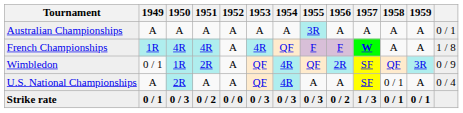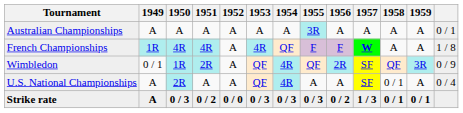 <table class=wikitable style=text-align:center>
 <tr>
 <th>Tournament</th>
 <th>1949</th>
 <th>1950</th>
 <th>1951</th>
 <th>1952</th>
 <th>1953</th>
 <th>1954</th>
 <th>1955</th>
 <th>1956</th>
 <th>1957</th>
 <th>1958</th>
 <th>1959</th>
 <th></th>
 </tr>
 <tr>
 <td align=left bgcolor=#efefef><a href='#'>Australian Championships</a></td>
 <td>A</td>
 <td>A</td>
 <td>A</td>
 <td>A</td>
 <td>A</td>
 <td>A</td>
 <td bgcolor=afeeee><a href='#'>3R</a></td>
 <td>A</td>
 <td>A</td>
 <td>A</td>
 <td>A</td>
 <td bgcolor=#efefef>0 / 1</td>
 </tr>
 <tr>
 <td align=left bgcolor=#efefef><a href='#'>French Championships</a></td>
 <td bgcolor=afeeee><a href='#'>1R</a></td>
 <td bgcolor=afeeee><a href='#'>4R</a></td>
 <td bgcolor=afeeee><a href='#'>4R</a></td>
 <td>A</td>
 <td bgcolor=afeeee><a href='#'>4R</a></td>
 <td bgcolor=ffebcd><a href='#'>QF</a></td>
 <td bgcolor=thistle><a href='#'>F</a></td>
 <td bgcolor=thistle><a href='#'>F</a></td>
 <td bgcolor=lime><a href='#'><strong>W</strong></a></td>
 <td>A</td>
 <td>A</td>
 <td bgcolor=#efefef>1 / 8</td>
 </tr>
 <tr>
 <td align=left bgcolor=#efefef><a href='#'>Wimbledon</a></td>
 <td>0 / 1</td>
 <td bgcolor=afeeee><a href='#'>1R</a></td>
 <td bgcolor=afeeee><a href='#'>2R</a></td>
 <td>A</td>
 <td bgcolor=ffebcd><a href='#'>QF</a></td>
 <td bgcolor=afeeee><a href='#'>4R</a></td>
 <td bgcolor=ffebcd><a href='#'>QF</a></td>
 <td bgcolor=afeeee><a href='#'>2R</a></td>
 <td bgcolor=yellow><a href='#'>SF</a></td>
 <td bgcolor=ffebcd><a href='#'>QF</a></td>
 <td bgcolor=afeeee><a href='#'>3R</a></td>
 <td bgcolor=#efefef>0 / 9</td>
 </tr>
 <tr>
 <td align=left bgcolor=#efefef><a href='#'>U.S. National Championships</a></td>
 <td>A</td>
 <td bgcolor=afeeee><a href='#'>2R</a></td>
 <td>A</td>
 <td>A</td>
 <td bgcolor=ffebcd><a href='#'>QF</a></td>
 <td bgcolor=afeeee><a href='#'>4R</a></td>
 <td>A</td>
 <td>A</td>
 <td bgcolor=yellow><a href='#'>SF</a></td>
 <td>0 / 1</td>
 <td>A</td>
 <td bgcolor=#efefef>0 / 4</td>
 </tr>
 <tr style="font-weight:bold; background:#efefef;">
 <td style=text-align:left>Strike rate</td>
-<td>0 / 1</td>
+<td>A</td>
 <td>0 / 3</td>
 <td>0 / 2</td>
 <td>0 / 0</td>
 <td>0 / 3</td>
 <td>0 / 3</td>
 <td>0 / 3</td>
 <td>0 / 2</td>
 <td>1 / 3</td>
 <td>0 / 1</td>
 <td>0 / 1</td>
 <td></td>
 </tr>
 </table>
